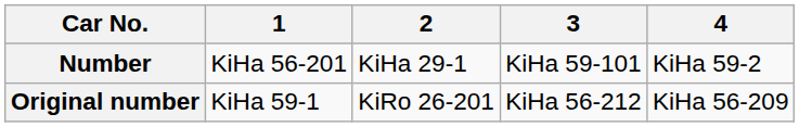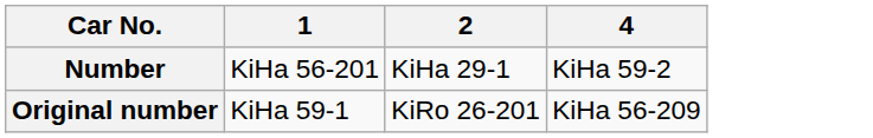 <table class="wikitable">
 <tr>
 <th>Car No.</th>
 <th>1</th>
 <th>2</th>
-<th>3</th>
 <th>4</th>
 </tr>
 <tr>
 <th>Number</th>
 <td>KiHa 56-201</td>
 <td>KiHa 29-1</td>
-<td>KiHa 59-101</td>
 <td>KiHa 59-2</td>
 </tr>
 <tr>
 <th>Original number</th>
 <td>KiHa 59-1</td>
 <td>KiRo 26-201</td>
-<td>KiHa 56-212</td>
 <td>KiHa 56-209</td>
 </tr>
 </table>
